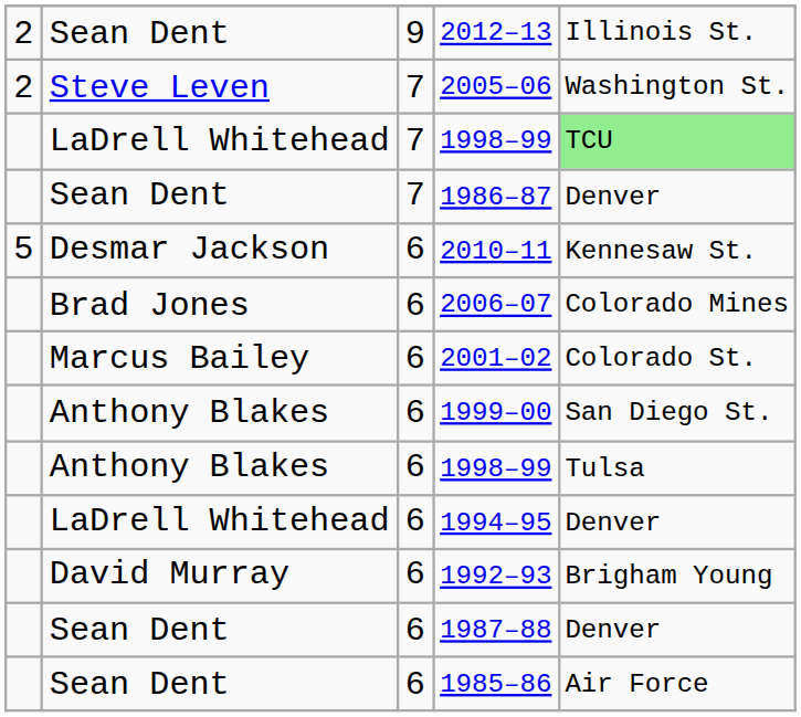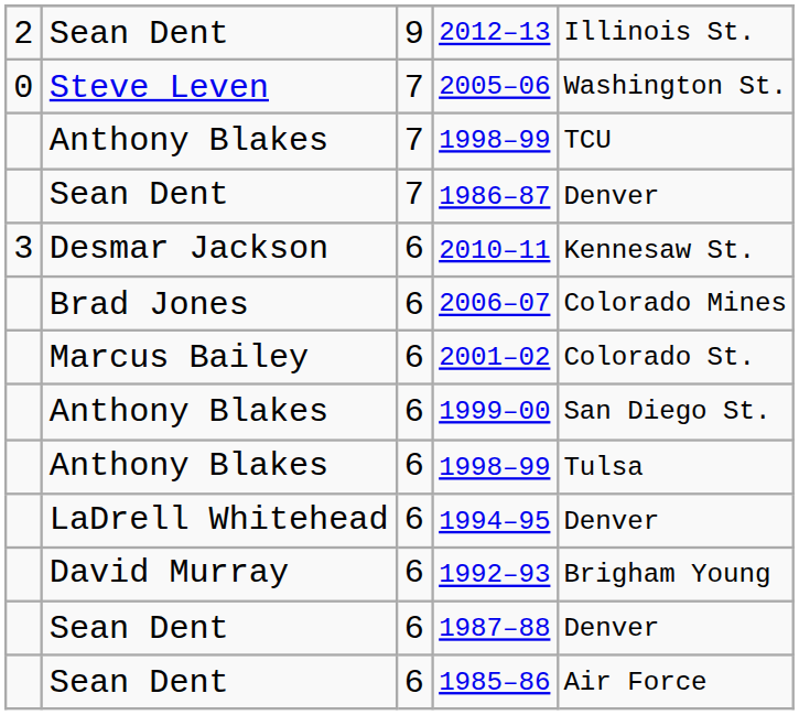 <table class="wikitable">
 <tr>
 </tr>
 <tr>
 <td>2</td>
 <td>Sean Dent</td>
 <td>9</td>
 <td style="font-size:80%;"><a href='#'>2012–13</a></td>
 <td style="font-size:80%;">Illinois St.</td>
 </tr>
 <tr>
-<td>2</td>
+<td>0</td>
 <td><a href='#'>Steve Leven</a></td>
 <td>7</td>
 <td style="font-size:80%;"><a href='#'>2005–06</a></td>
 <td style="font-size:80%;">Washington St.</td>
 </tr>
 <tr>
 <td></td>
-<td>LaDrell Whitehead</td>
+<td>Anthony Blakes</td>
 <td>7</td>
 <td style="font-size:80%;"><a href='#'>1998–99</a></td>
-<td style="background: lightgreen; font-size:80%;">TCU</td>
+<td style="font-size:80%;">TCU</td>
 </tr>
 <tr>
 <td></td>
 <td>Sean Dent</td>
 <td>7</td>
 <td style="font-size:80%;"><a href='#'>1986–87</a></td>
 <td style="font-size:80%;">Denver</td>
 </tr>
 <tr>
-<td>5</td>
+<td>3</td>
 <td>Desmar Jackson</td>
 <td>6</td>
 <td style="font-size:80%;"><a href='#'>2010–11</a></td>
 <td style="font-size:80%;">Kennesaw St.</td>
 </tr>
 <tr>
 <td></td>
 <td>Brad Jones</td>
 <td>6</td>
 <td style="font-size:80%;"><a href='#'>2006–07</a></td>
 <td style="font-size:80%;">Colorado Mines</td>
 </tr>
 <tr>
 <td></td>
 <td>Marcus Bailey</td>
 <td>6</td>
 <td style="font-size:80%;"><a href='#'>2001–02</a></td>
 <td style="font-size:80%;">Colorado St.</td>
 </tr>
 <tr>
 <td></td>
 <td>Anthony Blakes</td>
 <td>6</td>
 <td style="font-size:80%;"><a href='#'>1999–00</a></td>
 <td style="font-size:80%;">San Diego St.</td>
 </tr>
 <tr>
 <td></td>
 <td>Anthony Blakes</td>
 <td>6</td>
 <td style="font-size:80%;"><a href='#'>1998–99</a></td>
 <td style="font-size:80%;">Tulsa</td>
 </tr>
 <tr>
 <td></td>
 <td>LaDrell Whitehead</td>
 <td>6</td>
 <td style="font-size:80%;"><a href='#'>1994–95</a></td>
 <td style="font-size:80%;">Denver</td>
 </tr>
 <tr>
 <td></td>
 <td>David Murray</td>
 <td>6</td>
 <td style="font-size:80%;"><a href='#'>1992–93</a></td>
 <td style="font-size:80%;">Brigham Young</td>
 </tr>
 <tr>
 <td></td>
 <td>Sean Dent</td>
 <td>6</td>
 <td style="font-size:80%;"><a href='#'>1987–88</a></td>
 <td style="font-size:80%;">Denver</td>
 </tr>
 <tr>
 <td></td>
 <td>Sean Dent</td>
 <td>6</td>
 <td style="font-size:80%;"><a href='#'>1985–86</a></td>
 <td style="font-size:80%;">Air Force</td>
 </tr>
 </table>
